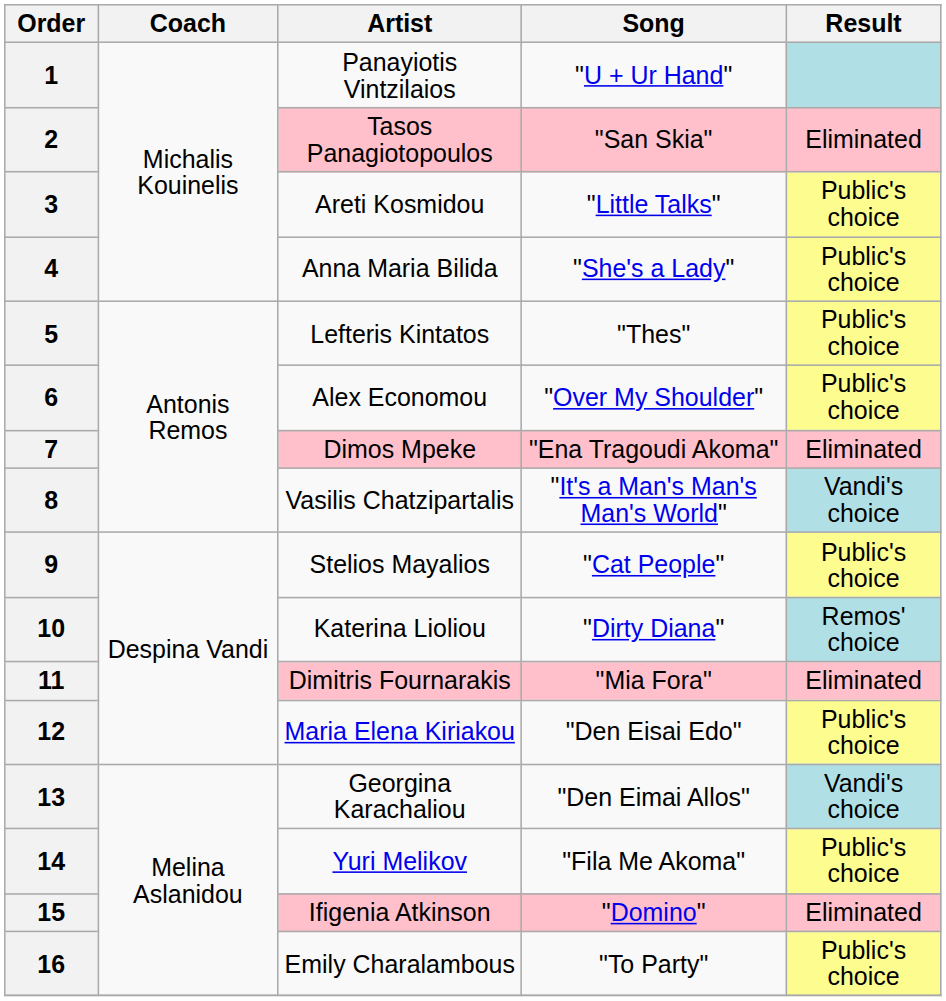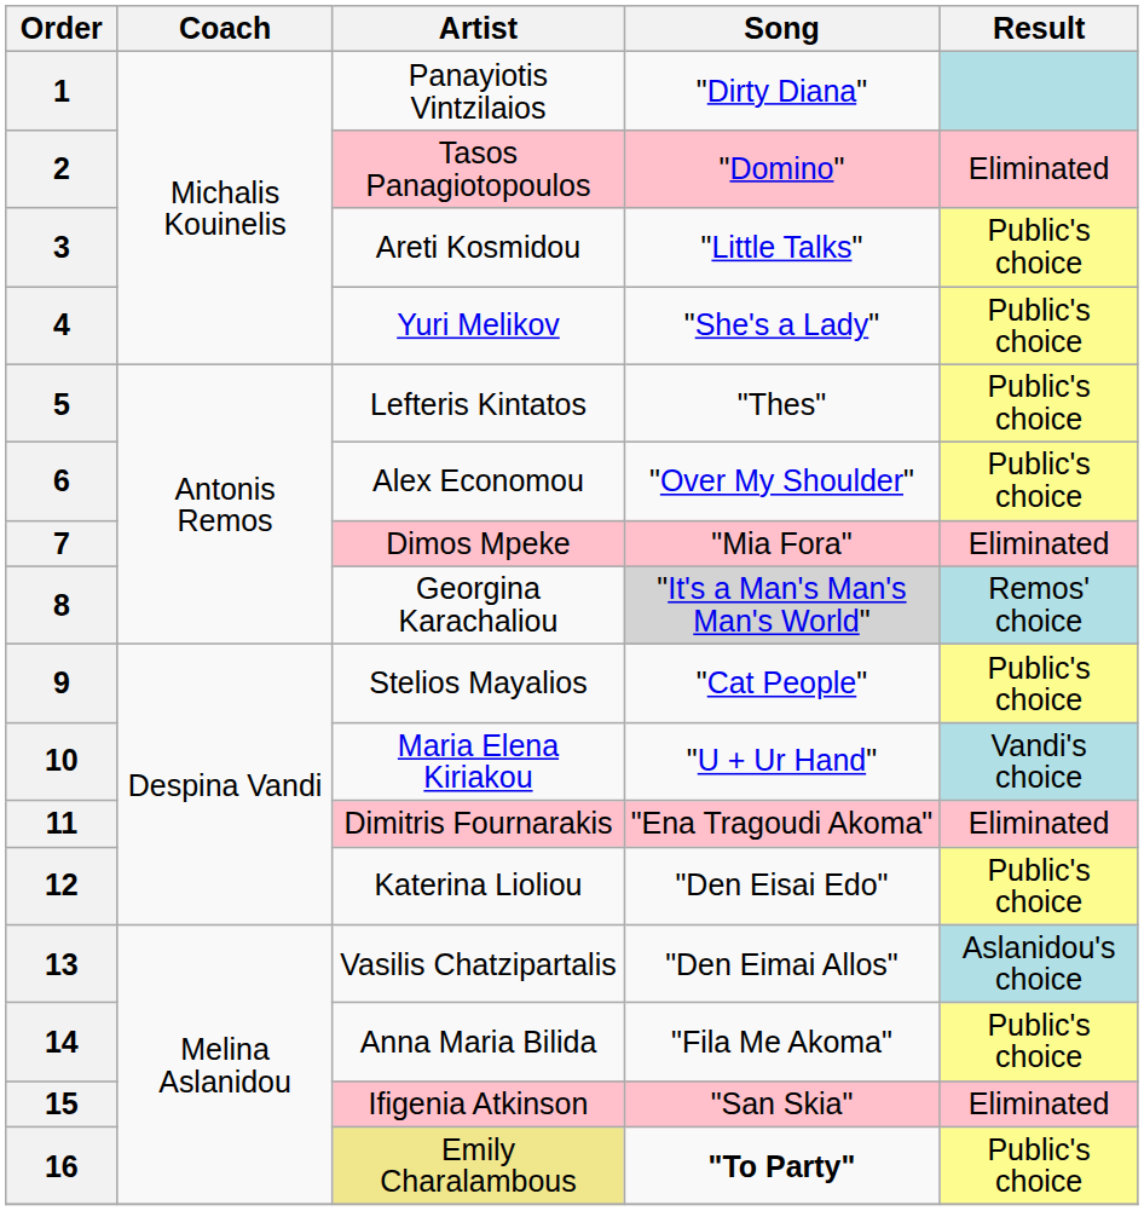 <table class="wikitable" style="text-align:center; line-height:17px; width:68%;">
 <tr>
 <th width="05%">Order</th>
 <th width="15%">Coach</th>
 <th width="17%">Artist</th>
 <th width="22%">Song</th>
 <th width="10%">Result</th>
 </tr>
 <tr>
 <th>1</th>
 <td rowspan="4">Michalis Kouinelis</td>
 <td>Panayiotis Vintzilaios</td>
-<td>"<a href='#'>U + Ur Hand</a>"</td>
+<td>"<a href='#'>Dirty Diana</a>"</td>
 <td style="background:#B0E0E6;"></td>
 </tr>
 <tr>
 <th>2</th>
 <td style="background:pink;">Tasos Panagiotopoulos</td>
-<td style="background:pink;">"San Skia"</td>
+<td style="background:pink;">"<a href='#'>Domino</a>"</td>
 <td style="background:pink;">Eliminated</td>
 </tr>
 <tr>
 <th>3</th>
 <td>Areti Kosmidou</td>
 <td>"<a href='#'>Little Talks</a>"</td>
 <td style="background:#fdfc8f;">Public's choice</td>
 </tr>
 <tr>
 <th>4</th>
-<td>Anna Maria Bilida</td>
+<td><a href='#'>Yuri Melikov</a></td>
 <td>"<a href='#'>She's a Lady</a>"</td>
 <td style="background:#fdfc8f;">Public's choice</td>
 </tr>
 <tr>
 <th>5</th>
 <td rowspan="4">Antonis Remos</td>
 <td>Lefteris Kintatos</td>
 <td>"Thes"</td>
 <td style="background:#fdfc8f;">Public's choice</td>
 </tr>
 <tr>
 <th>6</th>
 <td>Alex Economou</td>
 <td>"<a href='#'>Over My Shoulder</a>"</td>
 <td style="background:#fdfc8f;">Public's choice</td>
 </tr>
 <tr>
 <th>7</th>
 <td style="background:pink;">Dimos Mpeke</td>
-<td style="background:pink;">"Ena Tragoudi Akoma"</td>
+<td style="background:pink;">"Mia Fora"</td>
 <td style="background:pink;">Eliminated</td>
 </tr>
 <tr>
 <th>8</th>
-<td>Vasilis Chatzipartalis</td>
-<td>"<a href='#'>It's a Man's Man's Man's World</a>"</td>
-<td style="background:#B0E0E6;">Vandi's choice</td>
+<td>Georgina Karachaliou</td>
+<td style="background: lightgrey;">"<a href='#'>It's a Man's Man's Man's World</a>"</td>
+<td style="background:#B0E0E6;">Remos' choice</td>
 </tr>
 <tr>
 <th>9</th>
 <td rowspan="4">Despina Vandi</td>
 <td>Stelios Mayalios</td>
 <td>"<a href='#'>Cat People</a>"</td>
 <td style="background:#fdfc8f;">Public's choice</td>
 </tr>
 <tr>
 <th>10</th>
-<td>Katerina Lioliou</td>
-<td>"<a href='#'>Dirty Diana</a>"</td>
-<td style="background:#B0E0E6;">Remos' choice</td>
+<td><a href='#'>Maria Elena Kiriakou</a></td>
+<td>"<a href='#'>U + Ur Hand</a>"</td>
+<td style="background:#B0E0E6;">Vandi's choice</td>
 </tr>
 <tr>
 <th>11</th>
 <td style="background:pink;">Dimitris Fournarakis</td>
-<td style="background:pink;">"Mia Fora"</td>
+<td style="background:pink;">"Ena Tragoudi Akoma"</td>
 <td style="background:pink;">Eliminated</td>
 </tr>
 <tr>
 <th>12</th>
-<td><a href='#'>Maria Elena Kiriakou</a></td>
+<td>Katerina Lioliou</td>
 <td>"Den Eisai Edo"</td>
 <td style="background:#fdfc8f;">Public's choice</td>
 </tr>
 <tr>
 <th>13</th>
 <td rowspan="4">Melina Aslanidou</td>
-<td>Georgina Karachaliou</td>
+<td>Vasilis Chatzipartalis</td>
 <td>"Den Eimai Allos"</td>
-<td style="background:#B0E0E6;">Vandi's choice</td>
+<td style="background:#B0E0E6;">Aslanidou's choice</td>
 </tr>
 <tr>
 <th>14</th>
-<td><a href='#'>Yuri Melikov</a></td>
+<td>Anna Maria Bilida</td>
 <td>"Fila Me Akoma"</td>
 <td style="background:#fdfc8f;">Public's choice</td>
 </tr>
 <tr>
 <th>15</th>
 <td style="background:pink;">Ifigenia Atkinson</td>
-<td style="background:pink;">"<a href='#'>Domino</a>"</td>
+<td style="background:pink;">"San Skia"</td>
 <td style="background:pink;">Eliminated</td>
 </tr>
 <tr>
 <th>16</th>
-<td>Emily Charalambous</td>
-<td>"To Party"</td>
+<td style="background: khaki;">Emily Charalambous</td>
+<td><strong>"To Party"</strong></td>
 <td style="background:#fdfc8f;">Public's choice</td>
 </tr>
 <tr>
 </tr>
 </table>
